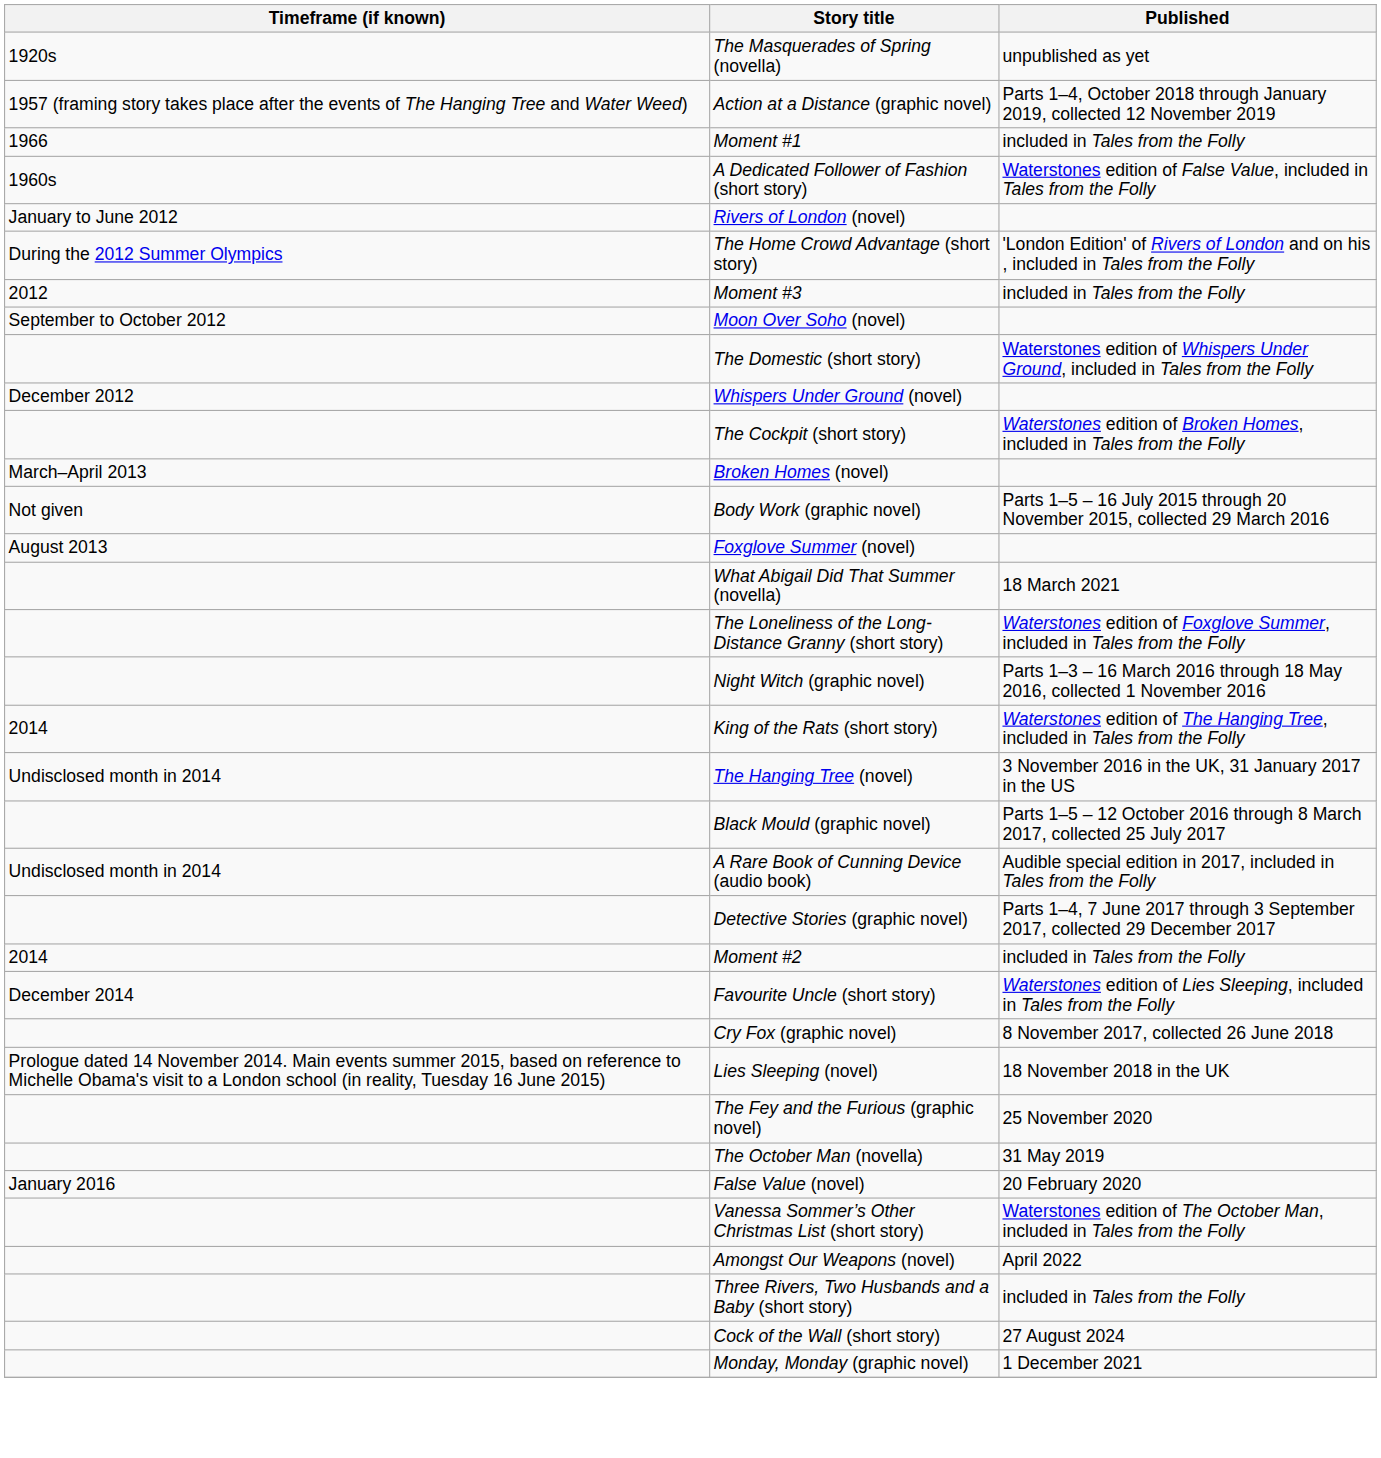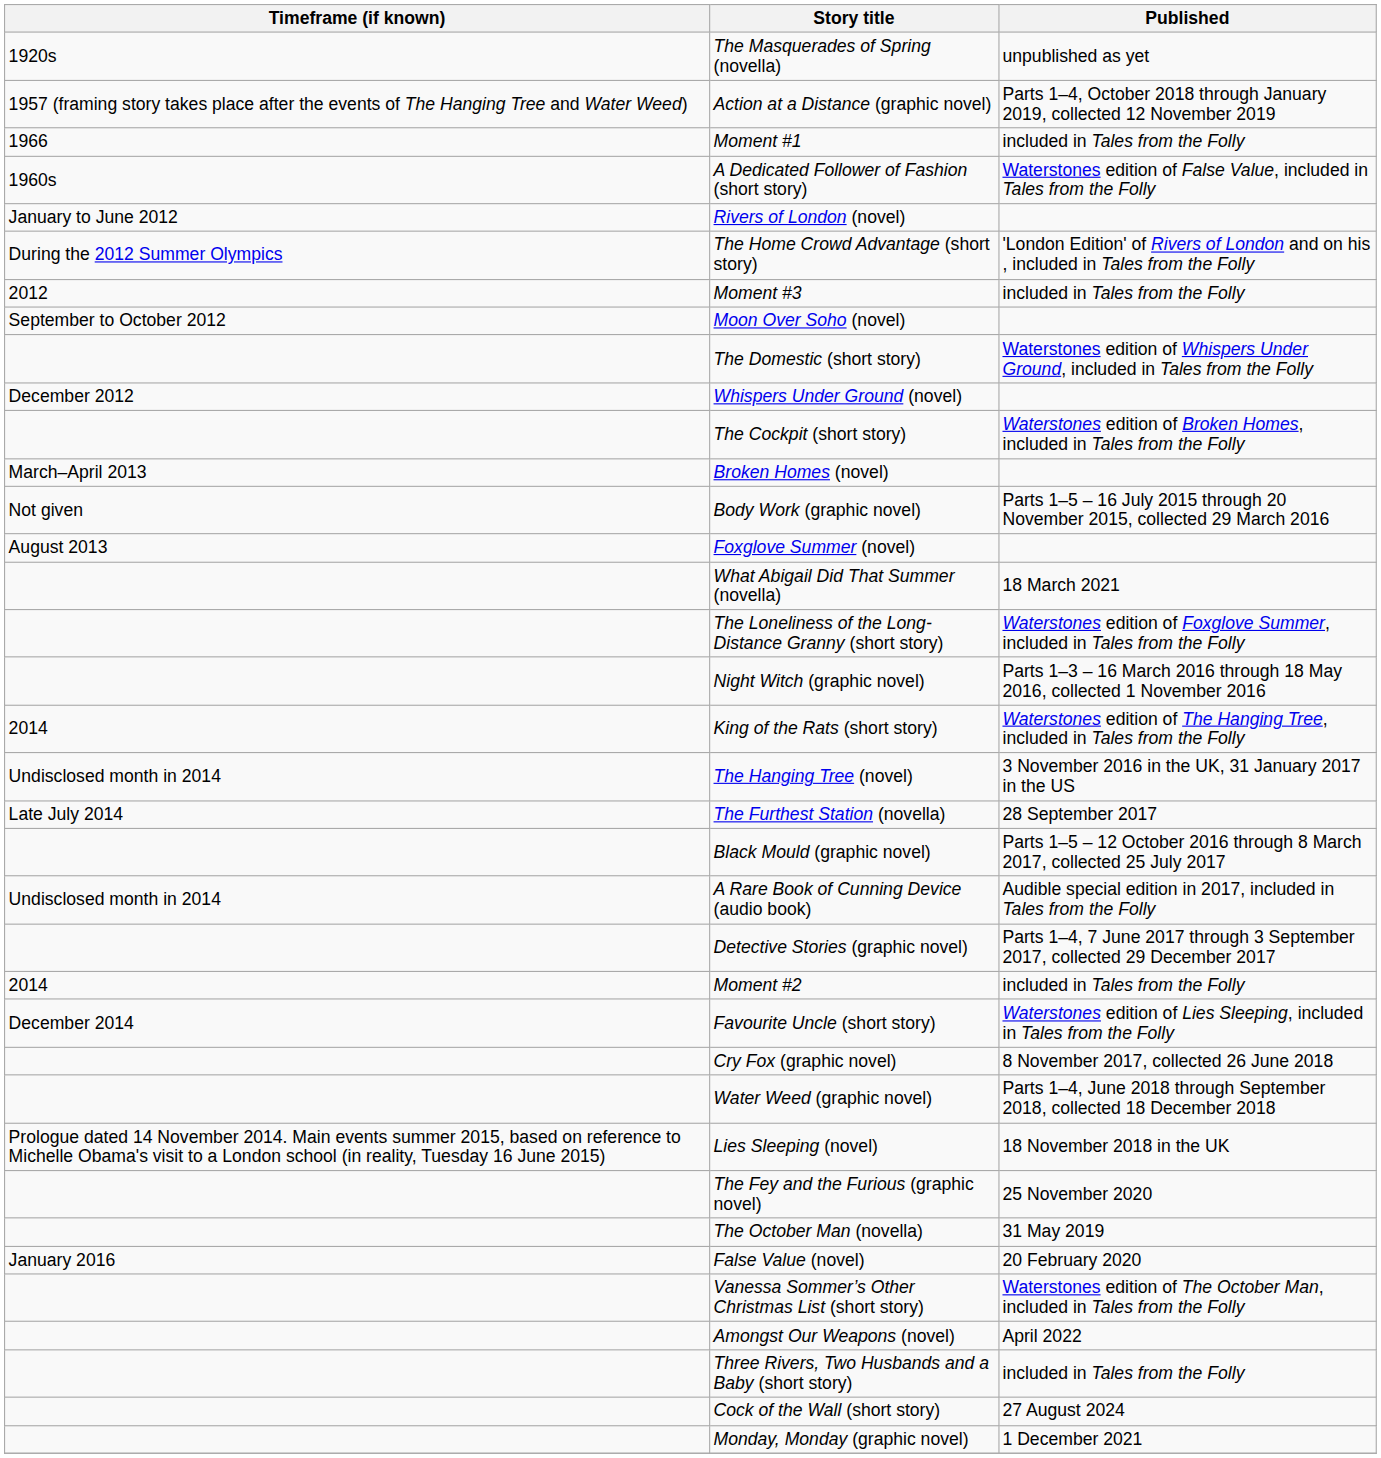 <table class="wikitable">
 <tr>
 <th>Timeframe (if known)</th>
 <th>Story title</th>
 <th>Published</th>
 </tr>
 <tr>
 <td>1920s</td>
 <td><em>The Masquerades of Spring</em> (novella)</td>
 <td>unpublished as yet</td>
 </tr>
 <tr>
 <td>1957 (framing story takes place after the events of <em>The Hanging Tree</em> and <em>Water Weed</em>)</td>
 <td><em>Action at a Distance</em> (graphic novel)</td>
 <td>Parts 1–4, October 2018 through January 2019, collected 12 November 2019</td>
 </tr>
 <tr>
 <td>1966</td>
 <td><em>Moment #1</em></td>
 <td>included in <em>Tales from the Folly</em></td>
 </tr>
 <tr>
 <td>1960s</td>
 <td><em>A Dedicated Follower of Fashion</em> (short story)</td>
 <td><a href='#'>Waterstones</a> edition of <em>False Value</em>, included in <em>Tales from the Folly</em></td>
 </tr>
 <tr>
 <td>January to June 2012</td>
 <td><em><a href='#'>Rivers of London</a></em> (novel)</td>
 <td></td>
 </tr>
 <tr>
 <td>During the <a href='#'>2012 Summer Olympics</a></td>
 <td><em>The Home Crowd Advantage</em> (short story)</td>
 <td>'London Edition' of <em><a href='#'>Rivers of London</a></em> and on his , included in <em>Tales from the Folly</em></td>
 </tr>
 <tr>
 <td>2012</td>
 <td><em>Moment #3</em></td>
 <td>included in <em>Tales from the Folly</em></td>
 </tr>
 <tr>
 <td>September to October 2012</td>
 <td><em><a href='#'>Moon Over Soho</a></em> (novel)</td>
 <td></td>
 </tr>
 <tr>
 <td></td>
 <td><em>The Domestic</em> (short story)</td>
 <td><a href='#'>Waterstones</a> edition of <em><a href='#'>Whispers Under Ground</a></em>, included in <em>Tales from the Folly</em></td>
 </tr>
 <tr>
 <td>December 2012</td>
 <td><em><a href='#'>Whispers Under Ground</a></em> (novel)</td>
 <td></td>
 </tr>
 <tr>
 <td></td>
 <td><em>The Cockpit</em> (short story)</td>
 <td><em><a href='#'>Waterstones</a></em> edition of <em><a href='#'>Broken Homes</a></em>, included in <em>Tales from the Folly</em></td>
 </tr>
 <tr>
 <td>March–April 2013</td>
 <td><em><a href='#'>Broken Homes</a></em> (novel)</td>
 <td></td>
 </tr>
 <tr>
 <td>Not given</td>
 <td><em>Body Work</em> (graphic novel)</td>
 <td>Parts 1–5 – 16 July 2015 through 20 November 2015, collected 29 March 2016</td>
 </tr>
 <tr>
 <td>August 2013</td>
 <td><em><a href='#'>Foxglove Summer</a></em> (novel)</td>
 <td></td>
 </tr>
 <tr>
 <td></td>
 <td><em>What Abigail Did That Summer</em> (novella)</td>
 <td>18 March 2021</td>
 </tr>
 <tr>
 <td></td>
 <td><em>The Loneliness of the Long-Distance Granny</em> (short story)</td>
 <td><em><a href='#'>Waterstones</a></em> edition of <em><a href='#'>Foxglove Summer</a></em>, included in <em>Tales from the Folly</em></td>
 </tr>
 <tr>
 <td></td>
 <td><em>Night Witch</em> (graphic novel)</td>
 <td>Parts 1–3 – 16 March 2016 through 18 May 2016, collected 1 November 2016</td>
 </tr>
 <tr>
 <td>2014</td>
 <td><em>King of the Rats</em> (short story)</td>
 <td><em><a href='#'>Waterstones</a></em> edition of <em><a href='#'>The Hanging Tree</a></em>, included in <em>Tales from the Folly</em></td>
 </tr>
 <tr>
 <td>Undisclosed month in 2014</td>
 <td><em><a href='#'>The Hanging Tree</a></em> (novel)</td>
 <td>3 November 2016 in the UK, 31 January 2017 in the US</td>
 </tr>
 <tr>
+<td>Late July 2014</td>
+<td><em><a href='#'>The Furthest Station</a></em> (novella)</td>
+<td>28 September 2017</td>
+</tr>
+<tr>
 <td></td>
 <td><em>Black Mould</em> (graphic novel)</td>
 <td>Parts 1–5 – 12 October 2016 through 8 March 2017, collected 25 July 2017</td>
 </tr>
 <tr>
 <td>Undisclosed month in 2014</td>
 <td><em>A Rare Book of Cunning Device</em> (audio book)</td>
 <td>Audible special edition in 2017, included in <em>Tales from the Folly</em></td>
 </tr>
 <tr>
 <td></td>
 <td><em>Detective Stories</em> (graphic novel)</td>
 <td>Parts 1–4, 7 June 2017 through 3 September 2017, collected 29 December 2017</td>
 </tr>
 <tr>
 <td>2014</td>
 <td><em>Moment #2</em></td>
 <td>included in <em>Tales from the Folly</em></td>
 </tr>
 <tr>
 <td>December 2014</td>
 <td><em>Favourite Uncle</em> (short story)</td>
 <td><em><a href='#'>Waterstones</a></em> edition of  <em>Lies Sleeping</em>, included in <em>Tales from the Folly</em></td>
 </tr>
 <tr>
 <td></td>
 <td><em>Cry Fox</em> (graphic novel)</td>
 <td>8 November 2017, collected 26 June 2018</td>
+</tr>
+<tr>
+<td></td>
+<td><em>Water Weed</em> (graphic novel)</td>
+<td>Parts 1–4, June 2018 through September 2018, collected 18 December 2018</td>
 </tr>
 <tr>
 <td>Prologue dated 14 November 2014. Main events summer 2015, based on reference to Michelle Obama's visit to a London school (in reality, Tuesday 16 June 2015)</td>
 <td><em>Lies Sleeping</em> (novel)</td>
 <td>18 November 2018 in the UK</td>
 </tr>
 <tr>
 <td></td>
 <td><em>The Fey and the Furious</em> (graphic novel)</td>
 <td>25 November 2020</td>
 </tr>
 <tr>
 <td></td>
 <td><em>The October Man</em> (novella)</td>
 <td>31 May 2019</td>
 </tr>
 <tr>
 <td>January 2016</td>
 <td><em>False Value</em> (novel)</td>
 <td>20 February 2020</td>
 </tr>
 <tr>
 <td></td>
 <td><em>Vanessa Sommer’s Other Christmas List</em> (short story)</td>
 <td><a href='#'>Waterstones</a> edition of <em>The October Man</em>, included in <em>Tales from the Folly</em></td>
 </tr>
 <tr>
 <td></td>
 <td><em>Amongst Our Weapons</em> (novel)</td>
 <td>April 2022</td>
 </tr>
 <tr>
 <td></td>
 <td><em>Three Rivers, Two Husbands and a Baby</em> (short story)</td>
 <td>included in <em>Tales from the Folly</em></td>
 </tr>
 <tr>
 <td></td>
 <td><em>Cock of the Wall</em> (short story)</td>
 <td>27 August 2024</td>
 </tr>
 <tr>
 <td></td>
 <td><em>Monday, Monday</em> (graphic novel)</td>
 <td>1 December 2021</td>
 </tr>
 <tr>
 </tr>
 </table>
